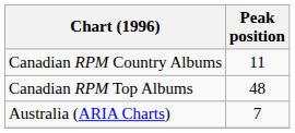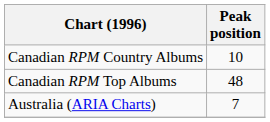 <table class="wikitable">
 <tr>
 <th>Chart (1996)</th>
 <th>Peak<br>position</th>
 </tr>
 <tr>
 <td>Canadian <em>RPM</em> Country Albums</td>
-<td align="center">11</td>
+<td align="center">10</td>
 </tr>
 <tr>
 <td>Canadian <em>RPM</em> Top Albums</td>
 <td align="center">48</td>
 </tr>
 <tr>
 <td>Australia (<a href='#'>ARIA Charts</a>)</td>
 <td style="text-align:center;">7</td>
 </tr>
 <tr>
 </tr>
 </table>
